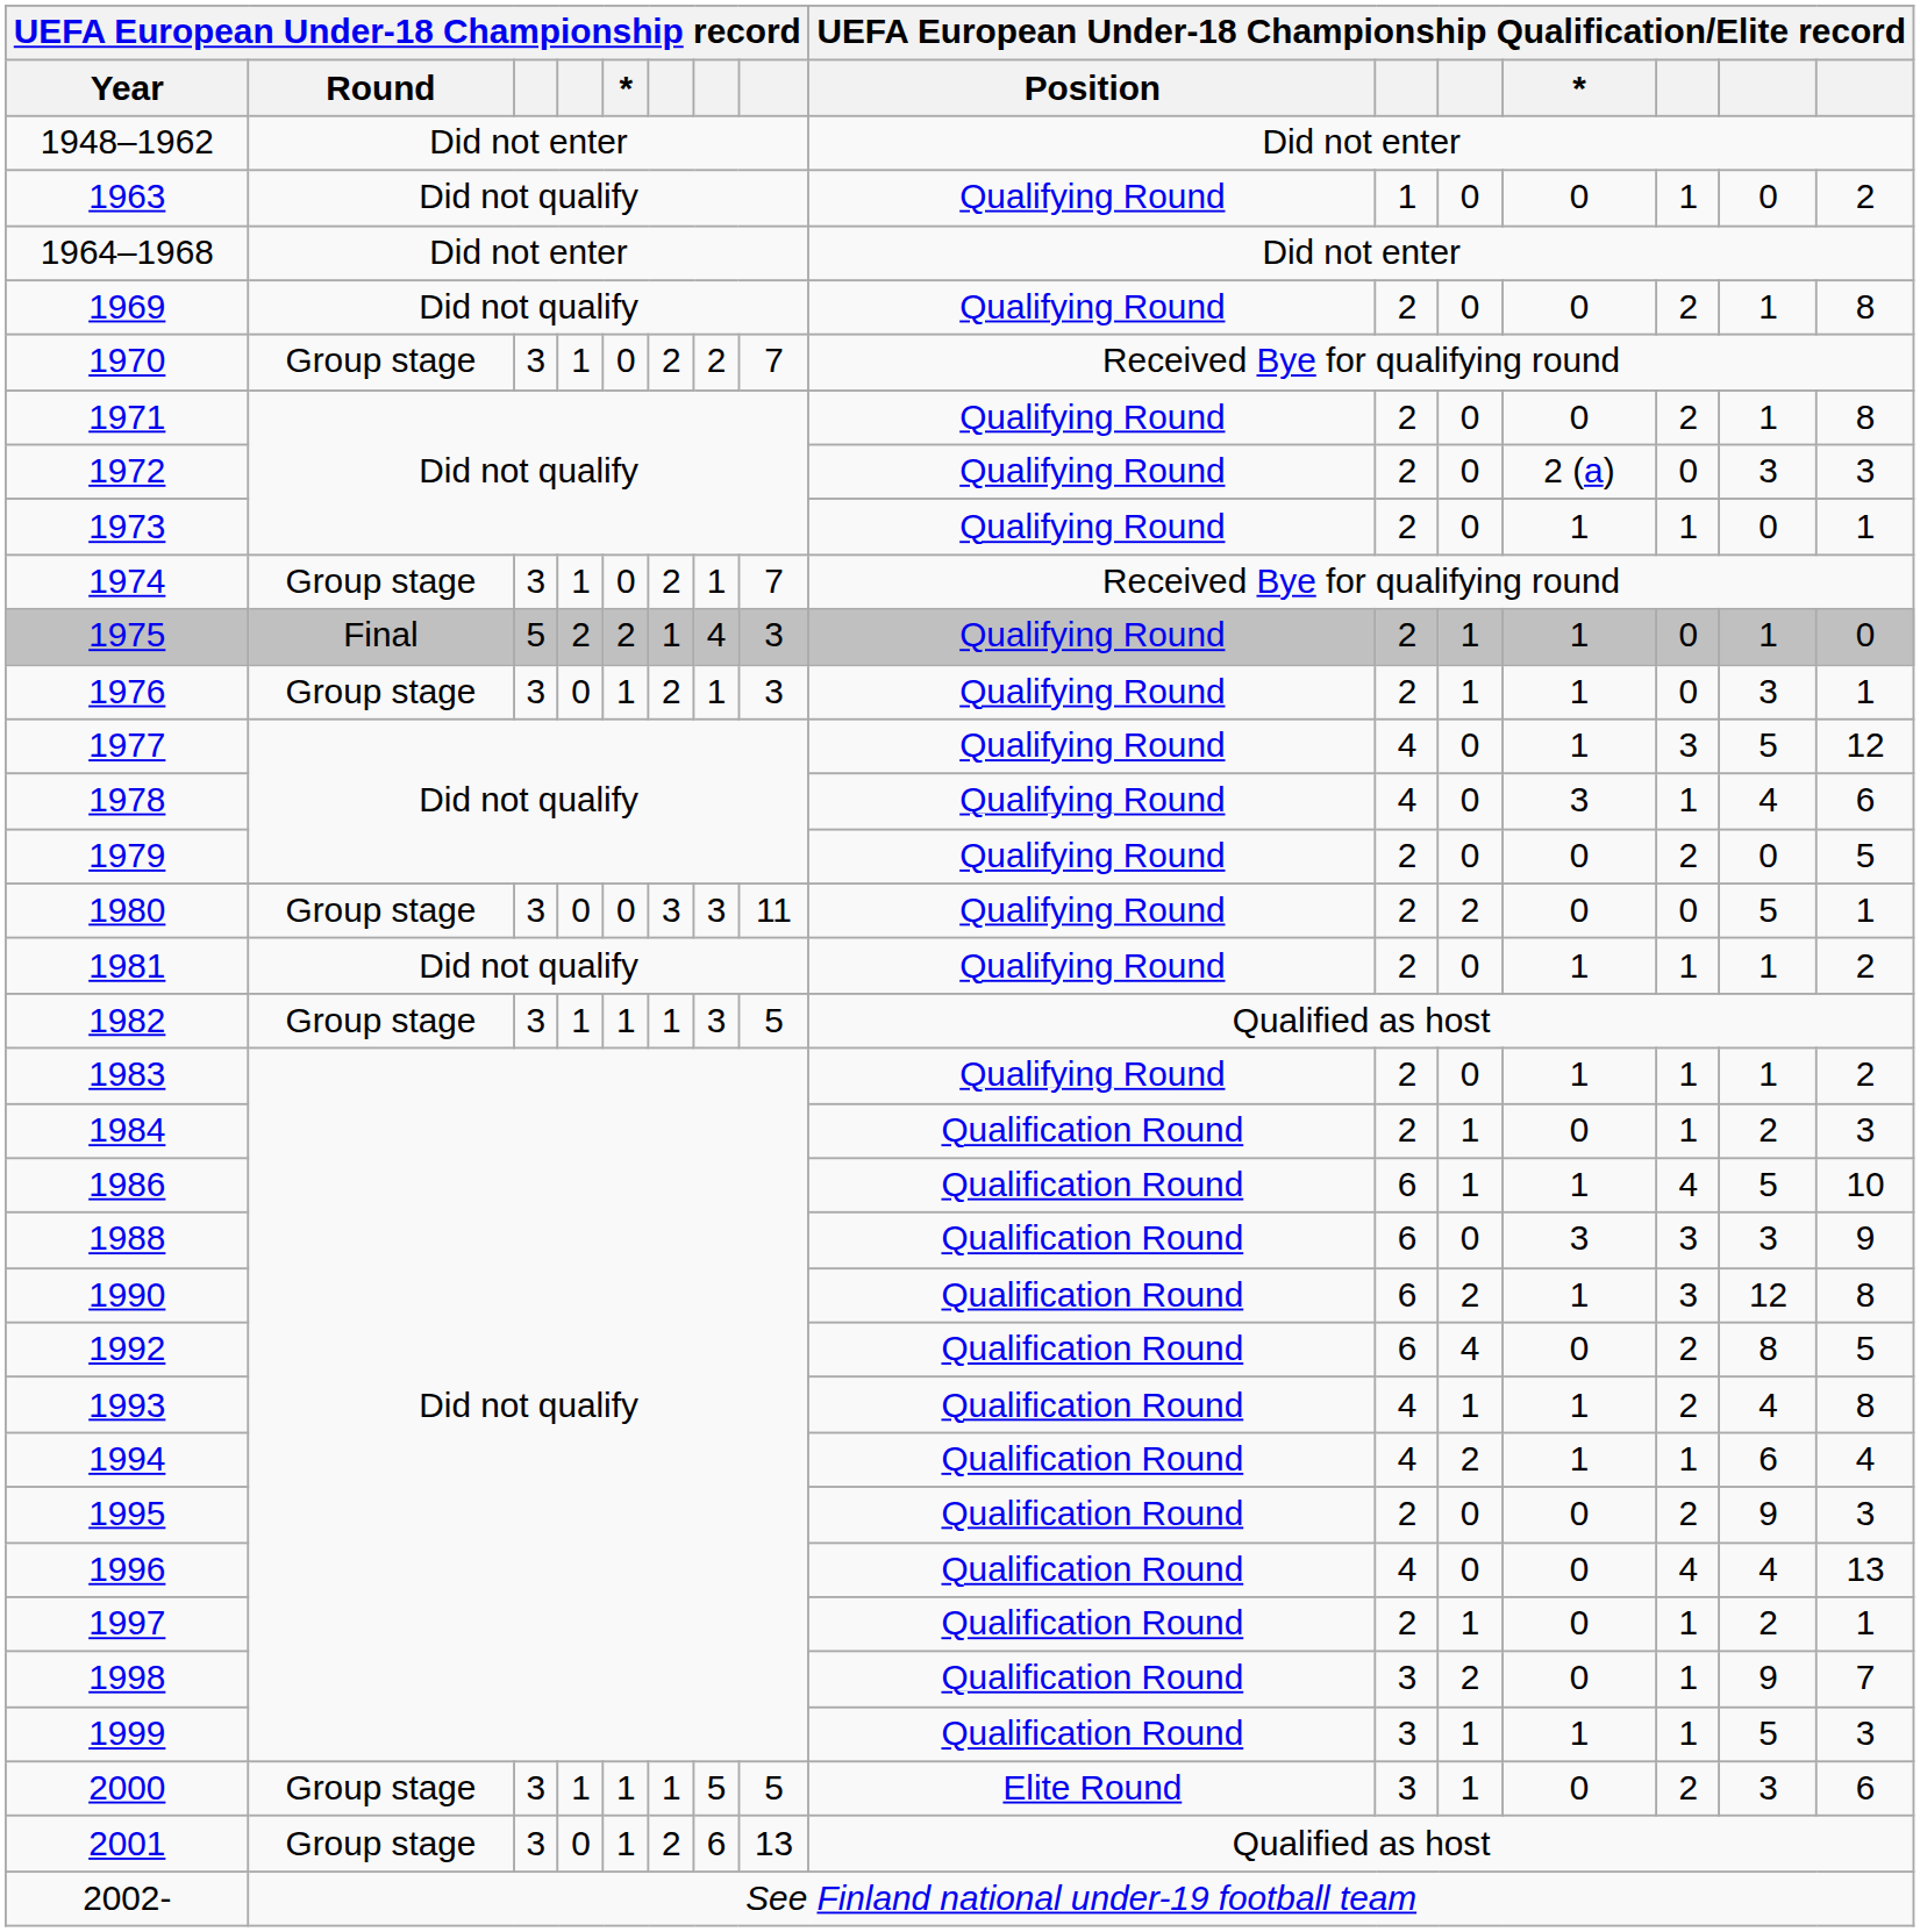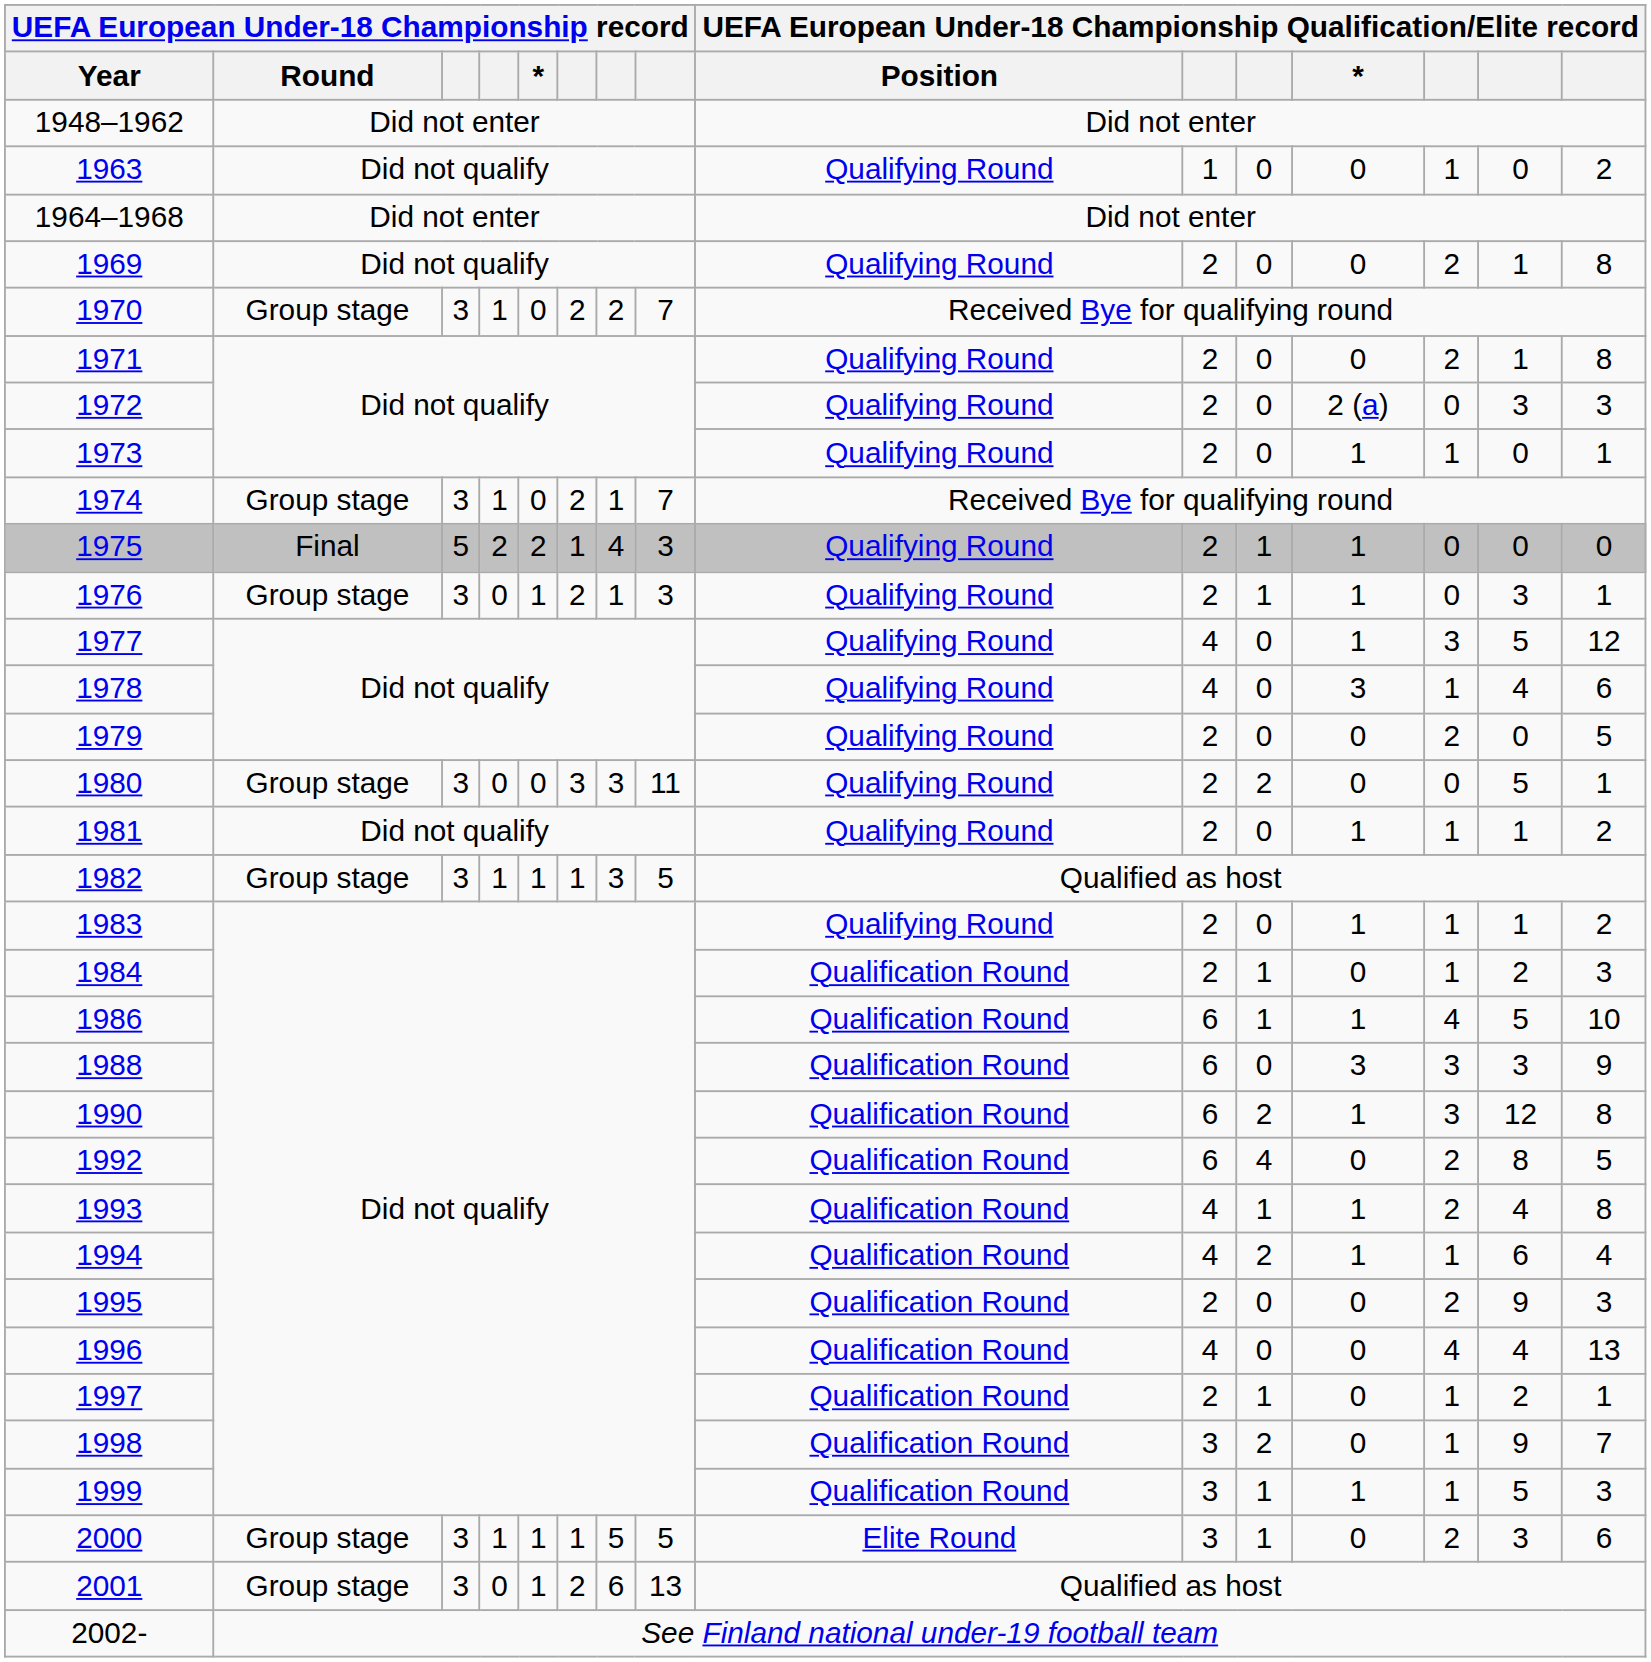 <table class="wikitable" style="text-align: center;">
 <tr>
 <th colspan=8><a href='#'>UEFA European Under-18 Championship</a> record</th>
 <th colspan=7>UEFA European Under-18 Championship Qualification/Elite record</th>
 </tr>
 <tr>
 <th>Year</th>
 <th>Round</th>
 <th></th>
 <th></th>
 <th> *</th>
 <th></th>
 <th></th>
 <th></th>
 <th>Position</th>
 <th></th>
 <th></th>
 <th> *</th>
 <th></th>
 <th></th>
 <th></th>
 </tr>
 <tr>
 <td>1948–1962</td>
 <td rowspan=1 colspan=7>Did not enter</td>
 <td rowspan=1 colspan=7>Did not enter</td>
 </tr>
 <tr>
 <td> <a href='#'>1963</a></td>
 <td rowspan=1 colspan=7>Did not qualify</td>
 <td><a href='#'>Qualifying Round</a></td>
 <td>1</td>
 <td>0</td>
 <td>0</td>
 <td>1</td>
 <td>0</td>
 <td>2</td>
 </tr>
 <tr>
 <td>1964–1968</td>
 <td rowspan=1 colspan=7>Did not enter</td>
 <td rowspan=1 colspan=7>Did not enter</td>
 </tr>
 <tr>
 <td> <a href='#'>1969</a></td>
 <td rowspan=1 colspan=7>Did not qualify</td>
 <td><a href='#'>Qualifying Round</a></td>
 <td>2</td>
 <td>0</td>
 <td>0</td>
 <td>2</td>
 <td>1</td>
 <td>8</td>
 </tr>
 <tr>
 <td> <a href='#'>1970</a></td>
 <td>Group stage</td>
 <td>3</td>
 <td>1</td>
 <td>0</td>
 <td>2</td>
 <td>2</td>
 <td>7</td>
 <td rowspan=1 colspan=7>Received <a href='#'>Bye</a> for qualifying round</td>
 </tr>
 <tr>
 <td> <a href='#'>1971</a></td>
 <td rowspan=3 colspan=7>Did not qualify</td>
 <td><a href='#'>Qualifying Round</a></td>
 <td>2</td>
 <td>0</td>
 <td>0</td>
 <td>2</td>
 <td>1</td>
 <td>8</td>
 </tr>
 <tr>
 <td> <a href='#'>1972</a></td>
 <td><a href='#'>Qualifying Round</a></td>
 <td>2</td>
 <td>0</td>
 <td>2 (<a href='#'>a</a>)</td>
 <td>0</td>
 <td>3</td>
 <td>3</td>
 </tr>
 <tr>
 <td> <a href='#'>1973</a></td>
 <td><a href='#'>Qualifying Round</a></td>
 <td>2</td>
 <td>0</td>
 <td>1</td>
 <td>1</td>
 <td>0</td>
 <td>1</td>
 </tr>
 <tr>
 <td> <a href='#'>1974</a></td>
 <td>Group stage</td>
 <td>3</td>
 <td>1</td>
 <td>0</td>
 <td>2</td>
 <td>1</td>
 <td>7</td>
 <td rowspan=1 colspan=7>Received <a href='#'>Bye</a> for qualifying round</td>
 </tr>
 <tr style="background-color:Silver;">
 <td> <a href='#'>1975</a></td>
 <td>Final</td>
 <td>5</td>
 <td>2</td>
 <td>2</td>
 <td>1</td>
 <td>4</td>
 <td>3</td>
 <td><a href='#'>Qualifying Round</a></td>
 <td>2</td>
 <td>1</td>
 <td>1</td>
 <td>0</td>
-<td>1</td>
+<td>0</td>
 <td>0</td>
 </tr>
 <tr>
 <td> <a href='#'>1976</a></td>
 <td>Group stage</td>
 <td>3</td>
 <td>0</td>
 <td>1</td>
 <td>2</td>
 <td>1</td>
 <td>3</td>
 <td><a href='#'>Qualifying Round</a></td>
 <td>2</td>
 <td>1</td>
 <td>1</td>
 <td>0</td>
 <td>3</td>
 <td>1</td>
 </tr>
 <tr>
 <td> <a href='#'>1977</a></td>
 <td rowspan=3 colspan=7>Did not qualify</td>
 <td><a href='#'>Qualifying Round</a></td>
 <td>4</td>
 <td>0</td>
 <td>1</td>
 <td>3</td>
 <td>5</td>
 <td>12</td>
 </tr>
 <tr>
 <td> <a href='#'>1978</a></td>
 <td><a href='#'>Qualifying Round</a></td>
 <td>4</td>
 <td>0</td>
 <td>3</td>
 <td>1</td>
 <td>4</td>
 <td>6</td>
 </tr>
 <tr>
 <td> <a href='#'>1979</a></td>
 <td><a href='#'>Qualifying Round</a></td>
 <td>2</td>
 <td>0</td>
 <td>0</td>
 <td>2</td>
 <td>0</td>
 <td>5</td>
 </tr>
 <tr>
 <td> <a href='#'>1980</a></td>
 <td>Group stage</td>
 <td>3</td>
 <td>0</td>
 <td>0</td>
 <td>3</td>
 <td>3</td>
 <td>11</td>
 <td><a href='#'>Qualifying Round</a></td>
 <td>2</td>
 <td>2</td>
 <td>0</td>
 <td>0</td>
 <td>5</td>
 <td>1</td>
 </tr>
 <tr>
 <td> <a href='#'>1981</a></td>
 <td rowspan=1 colspan=7>Did not qualify</td>
 <td><a href='#'>Qualifying Round</a></td>
 <td>2</td>
 <td>0</td>
 <td>1</td>
 <td>1</td>
 <td>1</td>
 <td>2</td>
 </tr>
 <tr>
 <td> <a href='#'>1982</a></td>
 <td>Group stage</td>
 <td>3</td>
 <td>1</td>
 <td>1</td>
 <td>1</td>
 <td>3</td>
 <td>5</td>
 <td colspan=7>Qualified as host</td>
 </tr>
 <tr>
 <td> <a href='#'>1983</a></td>
 <td rowspan=13 colspan=7>Did not qualify</td>
 <td><a href='#'>Qualifying Round</a></td>
 <td>2</td>
 <td>0</td>
 <td>1</td>
 <td>1</td>
 <td>1</td>
 <td>2</td>
 </tr>
 <tr>
 <td> <a href='#'>1984</a></td>
 <td><a href='#'>Qualification Round</a></td>
 <td>2</td>
 <td>1</td>
 <td>0</td>
 <td>1</td>
 <td>2</td>
 <td>3</td>
 </tr>
 <tr>
 <td> <a href='#'>1986</a></td>
 <td><a href='#'>Qualification Round</a></td>
 <td>6</td>
 <td>1</td>
 <td>1</td>
 <td>4</td>
 <td>5</td>
 <td>10</td>
 </tr>
 <tr>
 <td> <a href='#'>1988</a></td>
 <td><a href='#'>Qualification Round</a></td>
 <td>6</td>
 <td>0</td>
 <td>3</td>
 <td>3</td>
 <td>3</td>
 <td>9</td>
 </tr>
 <tr>
 <td> <a href='#'>1990</a></td>
 <td><a href='#'>Qualification Round</a></td>
 <td>6</td>
 <td>2</td>
 <td>1</td>
 <td>3</td>
 <td>12</td>
 <td>8</td>
 </tr>
 <tr>
 <td> <a href='#'>1992</a></td>
 <td><a href='#'>Qualification Round</a></td>
 <td>6</td>
 <td>4</td>
 <td>0</td>
 <td>2</td>
 <td>8</td>
 <td>5</td>
 </tr>
 <tr>
 <td> <a href='#'>1993</a></td>
 <td><a href='#'>Qualification Round</a></td>
 <td>4</td>
 <td>1</td>
 <td>1</td>
 <td>2</td>
 <td>4</td>
 <td>8</td>
 </tr>
 <tr>
 <td> <a href='#'>1994</a></td>
 <td><a href='#'>Qualification Round</a></td>
 <td>4</td>
 <td>2</td>
 <td>1</td>
 <td>1</td>
 <td>6</td>
 <td>4</td>
 </tr>
 <tr>
 <td> <a href='#'>1995</a></td>
 <td><a href='#'>Qualification Round</a></td>
 <td>2</td>
 <td>0</td>
 <td>0</td>
 <td>2</td>
 <td>9</td>
 <td>3</td>
 </tr>
 <tr>
 <td> <a href='#'>1996</a></td>
 <td><a href='#'>Qualification Round</a></td>
 <td>4</td>
 <td>0</td>
 <td>0</td>
 <td>4</td>
 <td>4</td>
 <td>13</td>
 </tr>
 <tr>
 <td> <a href='#'>1997</a></td>
 <td><a href='#'>Qualification Round</a></td>
 <td>2</td>
 <td>1</td>
 <td>0</td>
 <td>1</td>
 <td>2</td>
 <td>1</td>
 </tr>
 <tr>
 <td> <a href='#'>1998</a></td>
 <td><a href='#'>Qualification Round</a></td>
 <td>3</td>
 <td>2</td>
 <td>0</td>
 <td>1</td>
 <td>9</td>
 <td>7</td>
 </tr>
 <tr>
 <td> <a href='#'>1999</a></td>
 <td><a href='#'>Qualification Round</a></td>
 <td>3</td>
 <td>1</td>
 <td>1</td>
 <td>1</td>
 <td>5</td>
 <td>3</td>
 </tr>
 <tr>
 <td> <a href='#'>2000</a></td>
 <td>Group stage</td>
 <td>3</td>
 <td>1</td>
 <td>1</td>
 <td>1</td>
 <td>5</td>
 <td>5</td>
 <td><a href='#'>Elite Round</a></td>
 <td>3</td>
 <td>1</td>
 <td>0</td>
 <td>2</td>
 <td>3</td>
 <td>6</td>
 </tr>
 <tr>
 <td> <a href='#'>2001</a></td>
 <td>Group stage</td>
 <td>3</td>
 <td>0</td>
 <td>1</td>
 <td>2</td>
 <td>6</td>
 <td>13</td>
 <td colspan=7>Qualified as host</td>
 </tr>
 <tr>
 <td>2002-</td>
 <td colspan=15><em>See <a href='#'>Finland national under-19 football team</a></em></td>
 </tr>
 </table>
